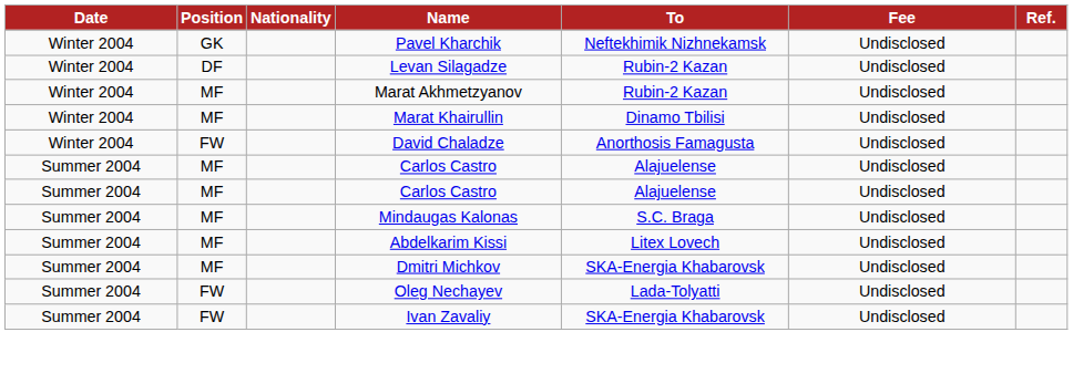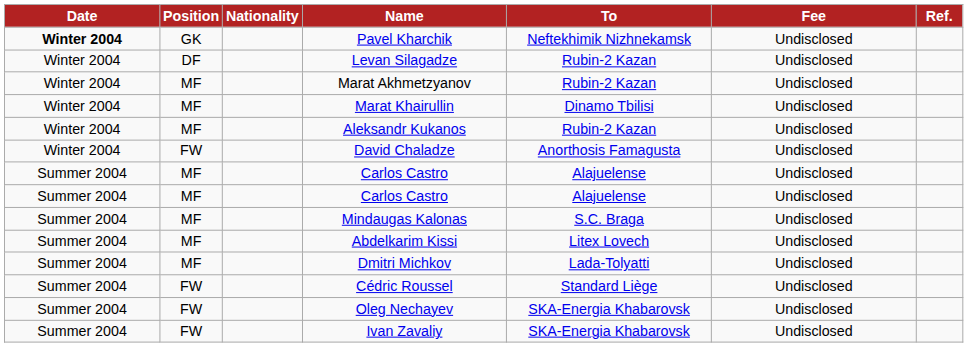 <table class="wikitable"  style="text-align:center; font-size:90%; ">
 <tr>
 <th style="background:#B22222; color:white; width:150px;">Date</th>
 <th style="background:#B22222; color:white; width:50px;">Position</th>
 <th style="background:#B22222; color:white; width:50px;">Nationality</th>
 <th style="background:#B22222; color:white; width:200px;">Name</th>
 <th style="background:#B22222; color:white; width:200px;">To</th>
 <th style="background:#B22222; color:white; width:200px;">Fee</th>
 <th style="background:#B22222; color:white; width:40px;">Ref.</th>
 </tr>
 <tr>
-<td>Winter 2004</td>
+<td><strong>Winter 2004</strong></td>
 <td>GK</td>
 <td></td>
 <td><a href='#'>Pavel Kharchik</a></td>
 <td><a href='#'>Neftekhimik Nizhnekamsk</a></td>
 <td>Undisclosed</td>
 <td></td>
 </tr>
 <tr>
 <td>Winter 2004</td>
 <td>DF</td>
 <td></td>
 <td><a href='#'>Levan Silagadze</a></td>
 <td><a href='#'>Rubin-2 Kazan</a></td>
 <td>Undisclosed</td>
 <td></td>
 </tr>
 <tr>
 <td>Winter 2004</td>
 <td>MF</td>
 <td></td>
 <td>Marat Akhmetzyanov</td>
 <td><a href='#'>Rubin-2 Kazan</a></td>
 <td>Undisclosed</td>
 <td></td>
 </tr>
 <tr>
 <td>Winter 2004</td>
 <td>MF</td>
 <td></td>
 <td><a href='#'>Marat Khairullin</a></td>
 <td><a href='#'>Dinamo Tbilisi</a></td>
+<td>Undisclosed</td>
+<td></td>
+</tr>
+<tr>
+<td>Winter 2004</td>
+<td>MF</td>
+<td></td>
+<td><a href='#'>Aleksandr Kukanos</a></td>
+<td><a href='#'>Rubin-2 Kazan</a></td>
 <td>Undisclosed</td>
 <td></td>
 </tr>
 <tr>
 <td>Winter 2004</td>
 <td>FW</td>
 <td></td>
 <td><a href='#'>David Chaladze</a></td>
 <td><a href='#'>Anorthosis Famagusta</a></td>
 <td>Undisclosed</td>
 <td></td>
 </tr>
 <tr>
 <td>Summer 2004</td>
 <td>MF</td>
 <td></td>
 <td><a href='#'>Carlos Castro</a></td>
 <td><a href='#'>Alajuelense</a></td>
 <td>Undisclosed</td>
 <td></td>
 </tr>
 <tr>
 <td>Summer 2004</td>
 <td>MF</td>
 <td></td>
 <td><a href='#'>Carlos Castro</a></td>
 <td><a href='#'>Alajuelense</a></td>
 <td>Undisclosed</td>
 <td></td>
 </tr>
 <tr>
 <td>Summer 2004</td>
 <td>MF</td>
 <td></td>
 <td><a href='#'>Mindaugas Kalonas</a></td>
 <td><a href='#'>S.C. Braga</a></td>
 <td>Undisclosed</td>
 <td></td>
 </tr>
 <tr>
 <td>Summer 2004</td>
 <td>MF</td>
 <td></td>
 <td><a href='#'>Abdelkarim Kissi</a></td>
 <td><a href='#'>Litex Lovech</a></td>
 <td>Undisclosed</td>
 <td></td>
 </tr>
 <tr>
 <td>Summer 2004</td>
 <td>MF</td>
 <td></td>
 <td><a href='#'>Dmitri Michkov</a></td>
-<td><a href='#'>SKA-Energia Khabarovsk</a></td>
+<td><a href='#'>Lada-Tolyatti</a></td>
+<td>Undisclosed</td>
+<td></td>
+</tr>
+<tr>
+<td>Summer 2004</td>
+<td>FW</td>
+<td></td>
+<td><a href='#'>Cédric Roussel</a></td>
+<td><a href='#'>Standard Liège</a></td>
 <td>Undisclosed</td>
 <td></td>
 </tr>
 <tr>
 <td>Summer 2004</td>
 <td>FW</td>
 <td></td>
 <td><a href='#'>Oleg Nechayev</a></td>
-<td><a href='#'>Lada-Tolyatti</a></td>
+<td><a href='#'>SKA-Energia Khabarovsk</a></td>
 <td>Undisclosed</td>
 <td></td>
 </tr>
 <tr>
 <td>Summer 2004</td>
 <td>FW</td>
 <td></td>
 <td><a href='#'>Ivan Zavaliy</a></td>
 <td><a href='#'>SKA-Energia Khabarovsk</a></td>
 <td>Undisclosed</td>
 <td></td>
 </tr>
 </table>
